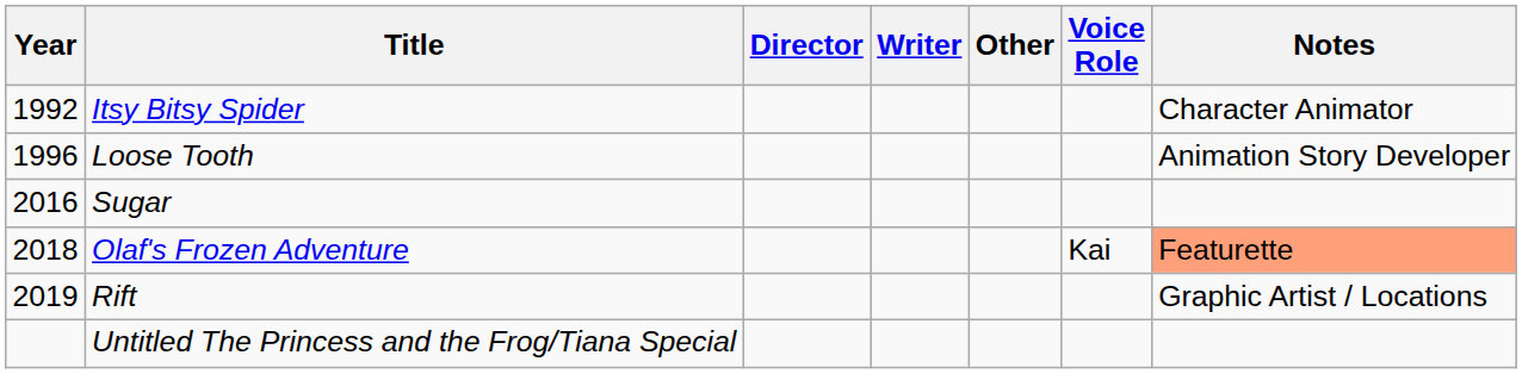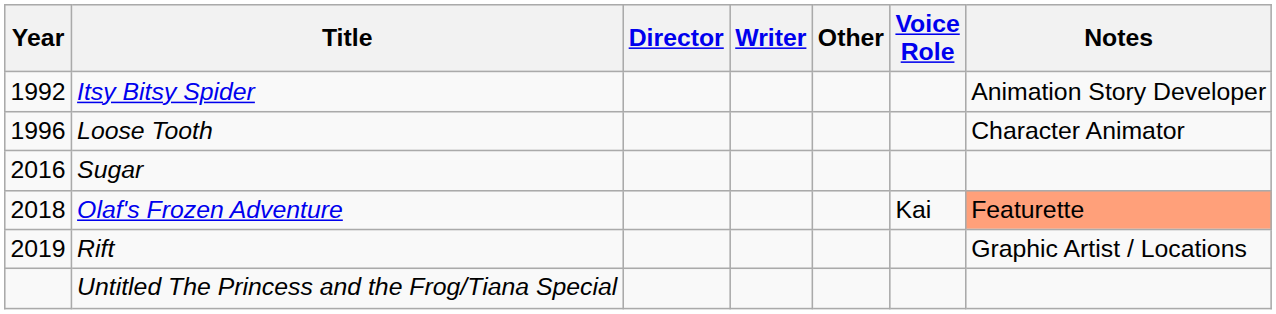 <table class="wikitable">
 <tr>
 <th>Year</th>
 <th>Title</th>
 <th><a href='#'>Director</a></th>
 <th><a href='#'>Writer</a></th>
 <th>Other</th>
 <th><a href='#'>Voice<br>Role</a></th>
 <th>Notes</th>
 </tr>
 <tr>
 <td>1992</td>
 <td><em><a href='#'>Itsy Bitsy Spider</a></em></td>
 <td></td>
 <td></td>
 <td></td>
 <td></td>
-<td>Character Animator</td>
+<td>Animation Story Developer</td>
 </tr>
 <tr>
 <td>1996</td>
 <td><em>Loose Tooth</em></td>
 <td></td>
 <td></td>
 <td></td>
 <td></td>
-<td>Animation Story Developer</td>
+<td>Character Animator</td>
 </tr>
 <tr>
 <td>2016</td>
 <td><em>Sugar</em></td>
 <td></td>
 <td></td>
 <td></td>
 <td></td>
 <td></td>
 </tr>
 <tr>
 <td>2018</td>
 <td><em><a href='#'>Olaf's Frozen Adventure</a></em></td>
 <td></td>
 <td></td>
 <td></td>
 <td>Kai</td>
 <td style="background: lightsalmon;">Featurette</td>
 </tr>
 <tr>
 <td>2019</td>
 <td><em>Rift</em></td>
 <td></td>
 <td></td>
 <td></td>
 <td></td>
 <td>Graphic Artist / Locations</td>
 </tr>
 <tr>
 <td></td>
 <td><em>Untitled The Princess and the Frog/Tiana Special</em></td>
 <td></td>
 <td></td>
 <td></td>
 <td></td>
 <td></td>
 </tr>
 </table>
